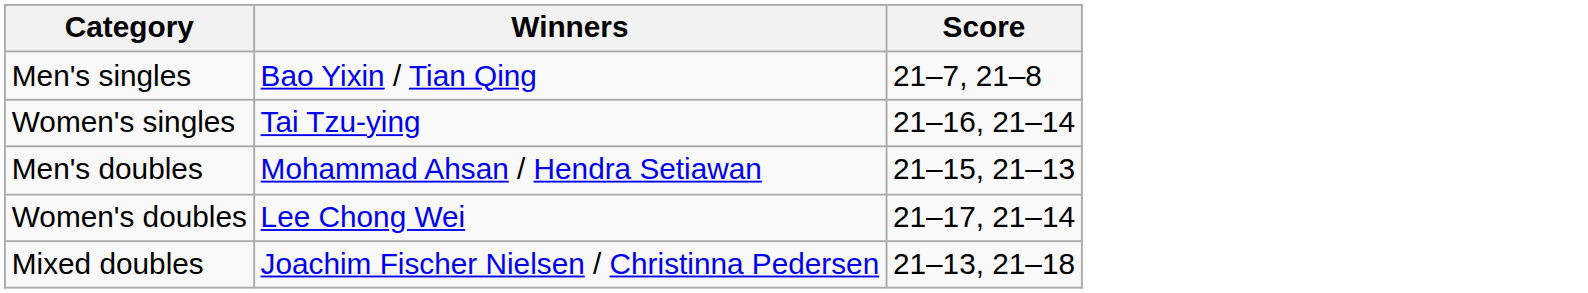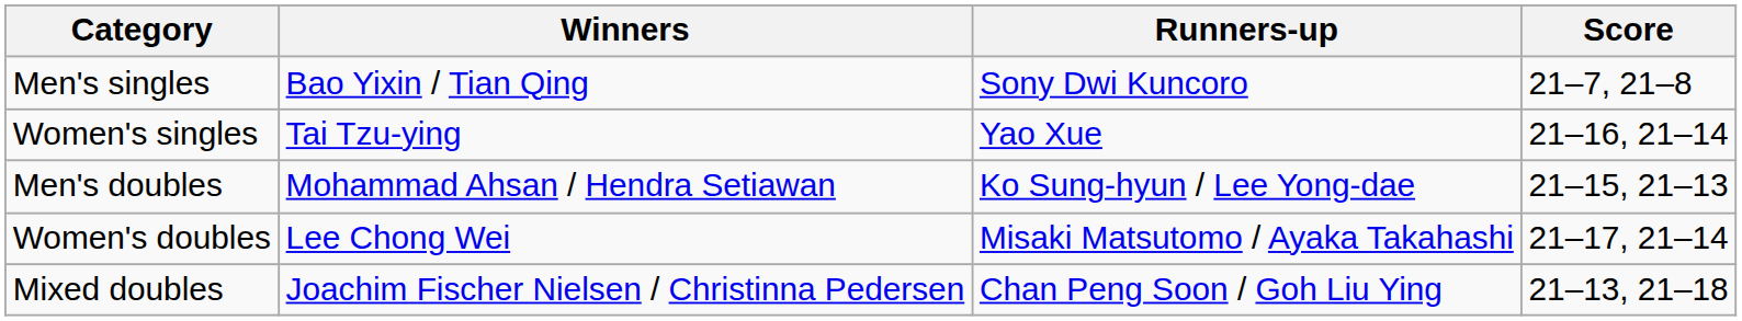 <table class=wikitable style="white-space:nowrap;">
 <tr>
 <th>Category</th>
 <th>Winners</th>
+<th>Runners-up</th>
 <th>Score</th>
 </tr>
 <tr>
 <td>Men's singles</td>
 <td> <a href='#'>Bao Yixin</a> / <a href='#'>Tian Qing</a></td>
+<td> <a href='#'>Sony Dwi Kuncoro</a></td>
 <td>21–7, 21–8</td>
 </tr>
 <tr>
 <td>Women's singles</td>
 <td> <a href='#'>Tai Tzu-ying</a></td>
+<td> <a href='#'>Yao Xue</a></td>
 <td>21–16, 21–14</td>
 </tr>
 <tr>
 <td>Men's doubles</td>
 <td> <a href='#'>Mohammad Ahsan</a> / <a href='#'>Hendra Setiawan</a></td>
+<td> <a href='#'>Ko Sung-hyun</a> / <a href='#'>Lee Yong-dae</a></td>
 <td>21–15, 21–13</td>
 </tr>
 <tr>
 <td>Women's doubles</td>
 <td> <a href='#'>Lee Chong Wei</a></td>
+<td> <a href='#'>Misaki Matsutomo</a> / <a href='#'>Ayaka Takahashi</a></td>
 <td>21–17, 21–14</td>
 </tr>
 <tr>
 <td>Mixed doubles</td>
 <td> <a href='#'>Joachim Fischer Nielsen</a> / <a href='#'>Christinna Pedersen</a></td>
+<td> <a href='#'>Chan Peng Soon</a> / <a href='#'>Goh Liu Ying</a></td>
 <td>21–13, 21–18</td>
 </tr>
 </table>
